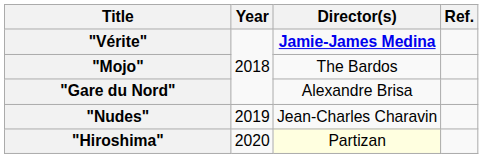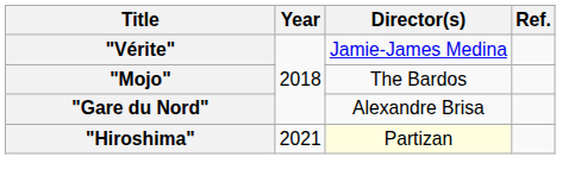 <table class="wikitable plainrowheaders" style="text-align:center;">
 <tr>
 <th scope="col" style="width:14em;">Title</th>
 <th scope="col">Year</th>
 <th scope="col">Director(s)</th>
 <th>Ref.</th>
 </tr>
 <tr>
 <th scope="row">"Vérite"</th>
 <td rowspan="3">2018</td>
-<td><strong><a href='#'>Jamie-James Medina</a></strong></td>
+<td><a href='#'>Jamie-James Medina</a></td>
 <td></td>
 </tr>
 <tr>
 <th scope="row">"Mojo"</th>
 <td>The Bardos</td>
 <td></td>
 </tr>
 <tr>
 <th scope="row">"Gare du Nord"</th>
 <td>Alexandre Brisa</td>
 <td></td>
 </tr>
 <tr>
-<th scope="row">"Nudes"</th>
-<td>2019</td>
-<td>Jean-Charles Charavin</td>
-<td></td>
-</tr>
-<tr>
 <th scope="row">"Hiroshima"</th>
-<td>2020</td>
+<td>2021</td>
 <td style="background: lightyellow;">Partizan</td>
 <td></td>
 </tr>
 </table>
